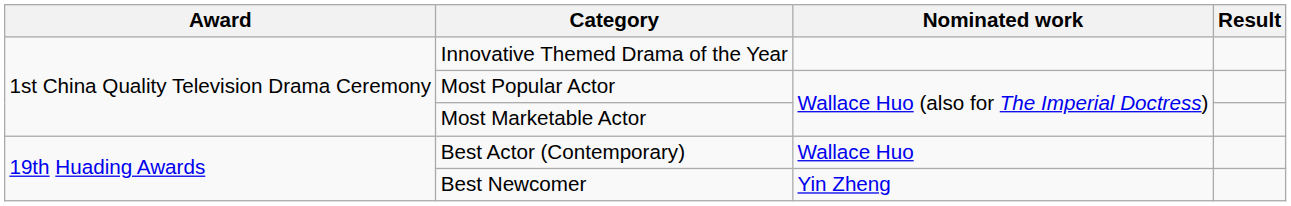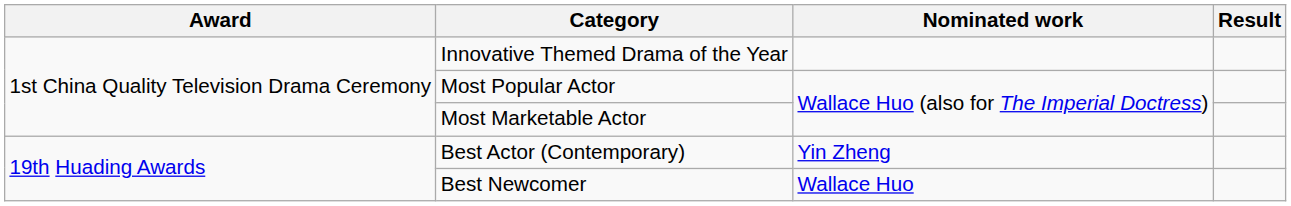 <table class="wikitable">
 <tr>
 <th>Award</th>
 <th>Category</th>
 <th>Nominated work</th>
 <th>Result</th>
 </tr>
 <tr>
 <td rowspan=3>1st China Quality Television Drama Ceremony</td>
 <td>Innovative Themed Drama of the Year</td>
 <td></td>
 <td></td>
 </tr>
 <tr>
 <td>Most Popular Actor</td>
 <td rowspan=2><a href='#'>Wallace Huo</a> (also for <em><a href='#'>The Imperial Doctress</a></em>)</td>
 <td></td>
 </tr>
 <tr>
 <td>Most Marketable Actor</td>
 <td></td>
 </tr>
 <tr>
 <td rowspan=2><a href='#'>19th</a> <a href='#'>Huading Awards</a></td>
 <td>Best Actor (Contemporary)</td>
-<td><a href='#'>Wallace Huo</a></td>
+<td><a href='#'>Yin Zheng</a></td>
 <td></td>
 </tr>
 <tr>
 <td>Best Newcomer</td>
-<td><a href='#'>Yin Zheng</a></td>
+<td><a href='#'>Wallace Huo</a></td>
 <td></td>
 </tr>
 </table>
